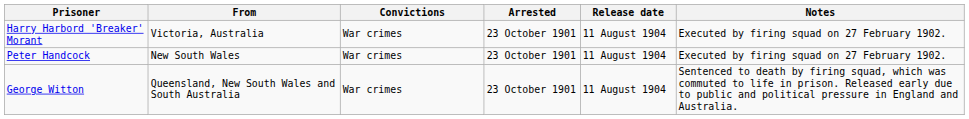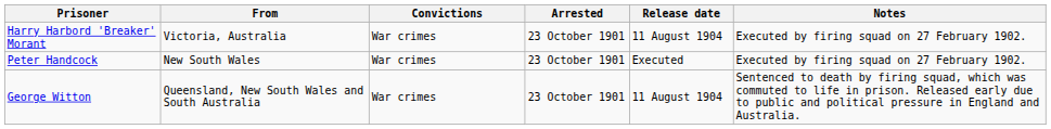 <table class="wikitable" style="width:100%;">
 <tr>
 <th style="width:15%;">Prisoner</th>
 <th style="width:20%;">From</th>
 <th style="width:15%;">Convictions</th>
 <th style="width:10%;">Arrested</th>
 <th style="width:10%;">Release date</th>
 <th style="width:30%;">Notes</th>
 </tr>
 <tr style="text-align:left;">
 <td><a href='#'>Harry Harbord 'Breaker' Morant</a></td>
 <td>Victoria, Australia</td>
 <td>War crimes</td>
 <td>23 October 1901</td>
 <td>11 August 1904</td>
 <td>Executed by firing squad on 27 February 1902.</td>
 </tr>
 <tr style="text-align:left;">
 <td><a href='#'>Peter Handcock</a></td>
 <td>New South Wales</td>
 <td>War crimes</td>
 <td>23 October 1901</td>
-<td>11 August 1904</td>
+<td>Executed</td>
 <td>Executed by firing squad on 27 February 1902.</td>
 </tr>
 <tr>
 <td><a href='#'>George Witton</a></td>
 <td>Queensland, New South Wales and South Australia</td>
 <td>War crimes</td>
 <td>23 October 1901</td>
 <td>11 August 1904</td>
 <td>Sentenced to death by firing squad, which was commuted to life in prison. Released early due to public and political pressure in England and Australia.</td>
 </tr>
 </table>
